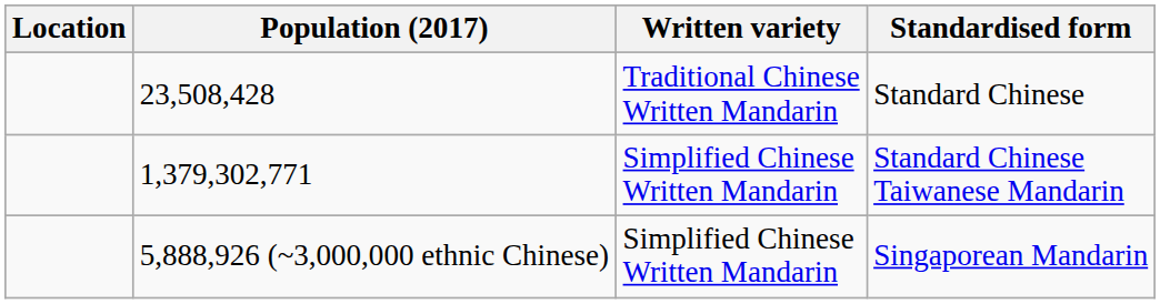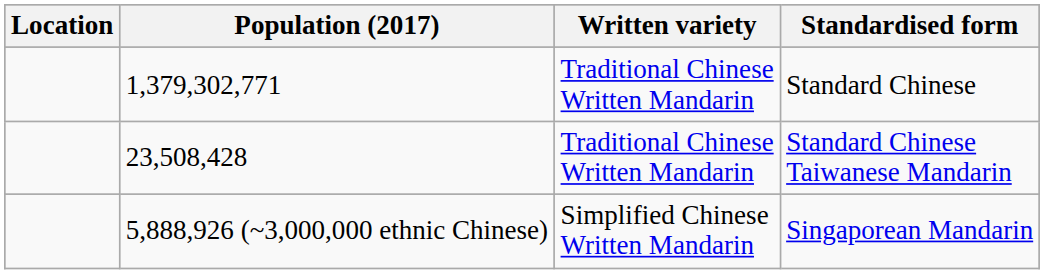 <table class="wikitable sortable">
 <tr>
 <th colspan=1>Location</th>
 <th>Population (2017)</th>
 <th>Written variety</th>
 <th>Standardised form</th>
 </tr>
 <tr>
 <td></td>
-<td>23,508,428</td>
+<td>1,379,302,771</td>
 <td><a href='#'>Traditional Chinese</a><br><a href='#'>Written Mandarin</a></td>
 <td>Standard Chinese</td>
 </tr>
 <tr>
 <td></td>
-<td>1,379,302,771</td>
-<td><a href='#'>Simplified Chinese</a><br><a href='#'>Written Mandarin</a></td>
+<td>23,508,428</td>
+<td><a href='#'>Traditional Chinese</a><br><a href='#'>Written Mandarin</a></td>
 <td><a href='#'>Standard Chinese</a><br><a href='#'>Taiwanese Mandarin</a></td>
 </tr>
 <tr>
 <td></td>
 <td>5,888,926 (~3,000,000 ethnic Chinese)</td>
 <td>Simplified Chinese<br><a href='#'>Written Mandarin</a></td>
 <td><a href='#'>Singaporean Mandarin</a></td>
 </tr>
 </table>
